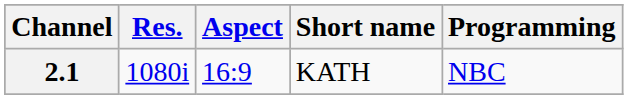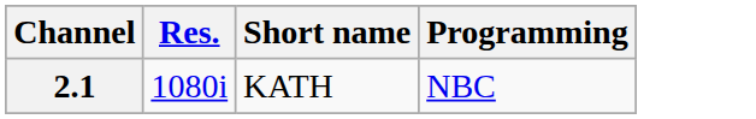 <table class="wikitable">
 <tr>
 <th>Channel</th>
 <th><a href='#'>Res.</a></th>
-<th><a href='#'>Aspect</a></th>
 <th>Short name</th>
 <th>Programming</th>
 </tr>
 <tr>
 <th scope = "row">2.1</th>
 <td><a href='#'>1080i</a></td>
-<td><a href='#'>16:9</a></td>
 <td>KATH</td>
 <td><a href='#'>NBC</a></td>
 </tr>
 </table>
